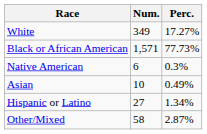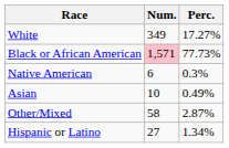 <table class="wikitable">
 <tr>
 <th>Race</th>
 <th>Num.</th>
 <th>Perc.</th>
 </tr>
 <tr>
 <td><a href='#'>White</a></td>
 <td>349</td>
 <td>17.27%</td>
 </tr>
 <tr>
 <td><a href='#'>Black or African American</a></td>
-<td>1,571</td>
+<td style="background: pink;">1,571</td>
 <td>77.73%</td>
 </tr>
 <tr>
 <td><a href='#'>Native American</a></td>
 <td>6</td>
 <td>0.3%</td>
 </tr>
 <tr>
 <td><a href='#'>Asian</a></td>
 <td>10</td>
 <td>0.49%</td>
 </tr>
 <tr>
+<td><a href='#'>Other/Mixed</a></td>
+<td>58</td>
+<td>2.87%</td>
+</tr>
+<tr>
 <td><a href='#'>Hispanic</a> or <a href='#'>Latino</a></td>
 <td>27</td>
 <td>1.34%</td>
 </tr>
-<tr>
-<td><a href='#'>Other/Mixed</a></td>
-<td>58</td>
-<td>2.87%</td>
-</tr>
 </table>
